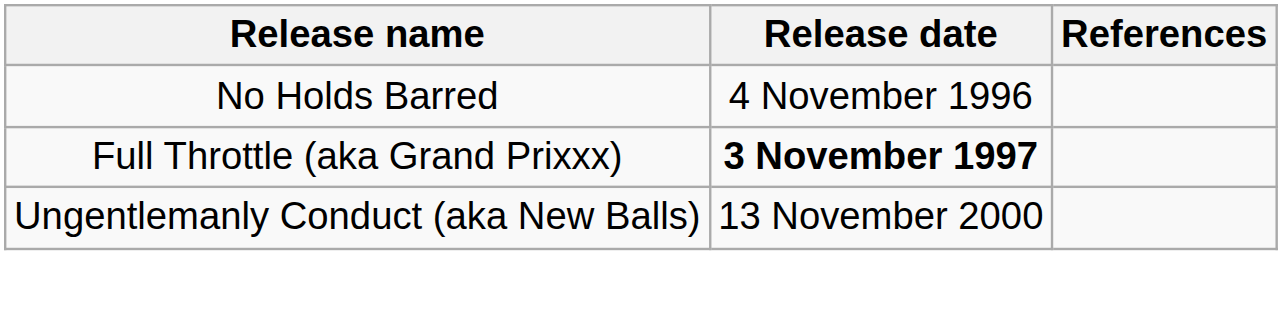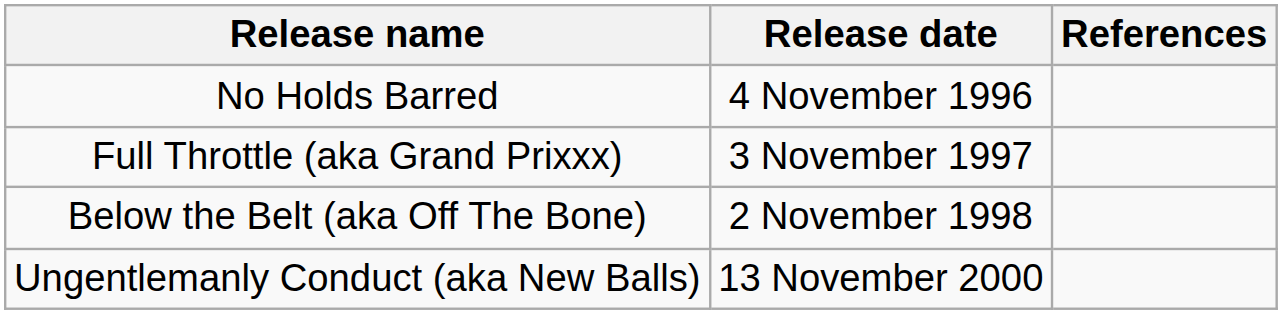 <table class="wikitable" style="text-align:center;">
 <tr>
 <th>Release name</th>
 <th>Release date</th>
 <th>References</th>
 </tr>
 <tr>
 <td>No Holds Barred</td>
 <td>4 November 1996</td>
 <td></td>
 </tr>
 <tr>
 <td>Full Throttle (aka Grand Prixxx)</td>
-<td><strong>3 November 1997</strong></td>
+<td>3 November 1997</td>
+<td></td>
+</tr>
+<tr>
+<td>Below the Belt (aka Off The Bone)</td>
+<td>2 November 1998</td>
 <td></td>
 </tr>
 <tr>
 <td>Ungentlemanly Conduct (aka New Balls)</td>
 <td>13 November 2000</td>
 <td></td>
 </tr>
 </table>
